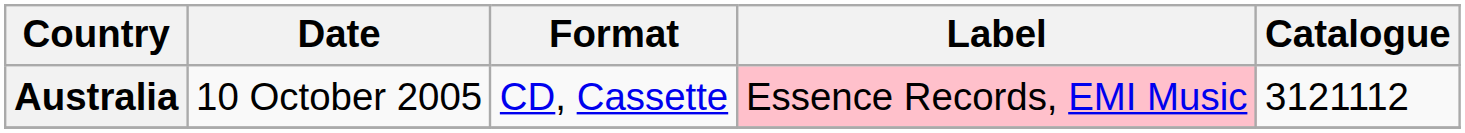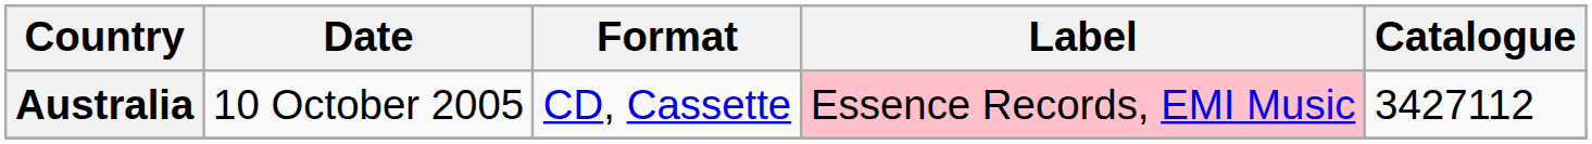 <table class="wikitable plainrowheaders">
 <tr>
 <th scope="col">Country</th>
 <th scope="col">Date</th>
 <th scope="col">Format</th>
 <th scope="col">Label</th>
 <th scope="col">Catalogue</th>
 </tr>
 <tr>
 <th scope="row">Australia</th>
 <td>10 October 2005</td>
 <td><a href='#'>CD</a>, <a href='#'>Cassette</a></td>
 <td style="background: pink;">Essence Records, <a href='#'>EMI Music</a></td>
-<td>3121112</td>
+<td>3427112</td>
 </tr>
 <tr>
 </tr>
 </table>
